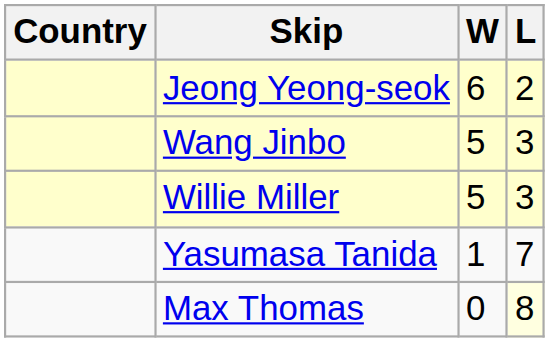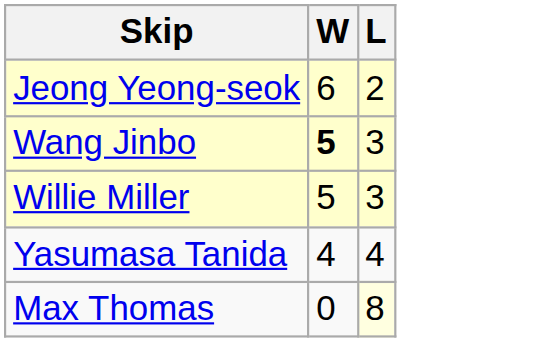 <table class=wikitable>
 <tr>
-<th>Country</th>
 <th>Skip</th>
 <th>W</th>
 <th>L</th>
 </tr>
 <tr bgcolor=#ffffcc>
-<td></td>
 <td><a href='#'>Jeong Yeong-seok</a></td>
 <td>6</td>
 <td>2</td>
 </tr>
 <tr bgcolor=#ffffcc>
-<td></td>
 <td><a href='#'>Wang Jinbo</a></td>
-<td>5</td>
+<td><strong>5</strong></td>
 <td>3</td>
 </tr>
 <tr bgcolor=#ffffcc>
-<td></td>
 <td><a href='#'>Willie Miller</a></td>
 <td>5</td>
 <td>3</td>
 </tr>
 <tr>
-<td></td>
 <td><a href='#'>Yasumasa Tanida</a></td>
-<td>1</td>
-<td>7</td>
+<td>4</td>
+<td>4</td>
 </tr>
 <tr>
-<td></td>
 <td><a href='#'>Max Thomas</a></td>
 <td>0</td>
 <td style="background: lightyellow;">8</td>
 </tr>
 </table>
